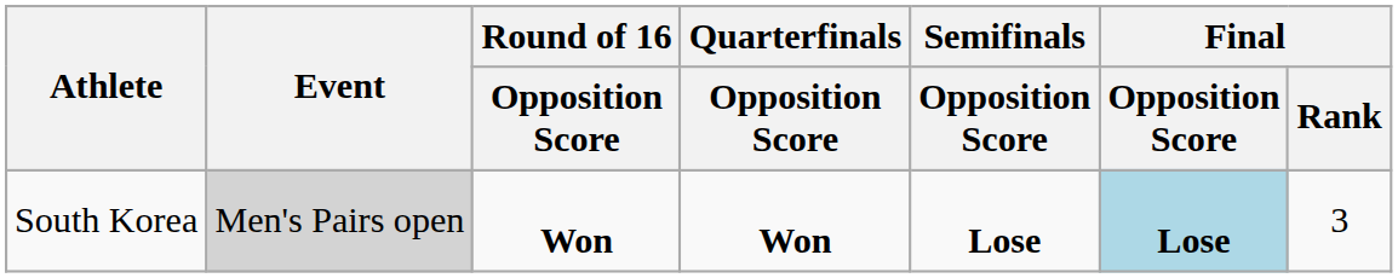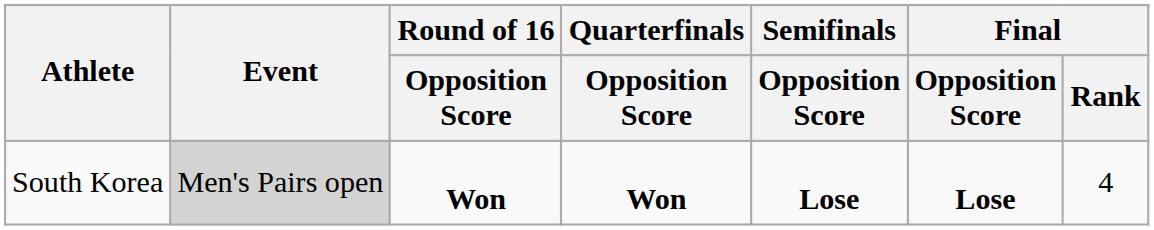 <table class="wikitable" style="font-size:90%; text-align:center;">
 <tr>
 <th rowspan="2">Athlete</th>
 <th rowspan="2">Event</th>
 <th>Round of 16</th>
 <th>Quarterfinals</th>
 <th>Semifinals</th>
 <th colspan="2">Final</th>
 </tr>
 <tr>
 <th>Opposition<br>Score</th>
 <th>Opposition<br>Score</th>
 <th>Opposition<br>Score</th>
 <th>Opposition<br>Score</th>
 <th>Rank</th>
 </tr>
 <tr>
 <td>South Korea</td>
 <td style="background: lightgrey;">Men's Pairs open</td>
 <td> <br> <strong>Won</strong></td>
 <td> <br> <strong>Won</strong></td>
 <td> <br> <strong>Lose</strong></td>
-<td style="background: lightblue;"> <br> <strong>Lose</strong></td>
-<td>3</td>
+<td> <br> <strong>Lose</strong></td>
+<td>4</td>
 </tr>
 </table>
